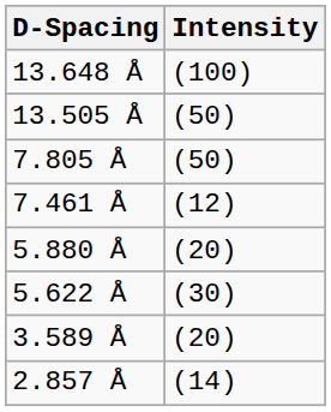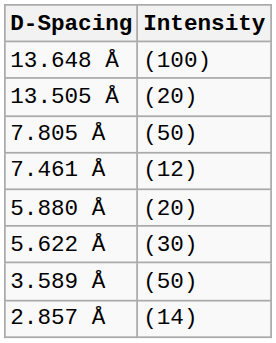 <table class="wikitable">
 <tr>
 <th>D-Spacing</th>
 <th>Intensity</th>
 </tr>
 <tr>
 <td>13.648 Å</td>
 <td>(100)</td>
 </tr>
 <tr>
 <td>13.505 Å</td>
-<td>(50)</td>
+<td>(20)</td>
 </tr>
 <tr>
 <td>7.805 Å</td>
 <td>(50)</td>
 </tr>
 <tr>
 <td>7.461 Å</td>
 <td>(12)</td>
 </tr>
 <tr>
 <td>5.880 Å</td>
 <td>(20)</td>
 </tr>
 <tr>
 <td>5.622 Å</td>
 <td>(30)</td>
 </tr>
 <tr>
 <td>3.589 Å</td>
-<td>(20)</td>
+<td>(50)</td>
 </tr>
 <tr>
 <td>2.857 Å</td>
 <td>(14)</td>
 </tr>
 </table>
